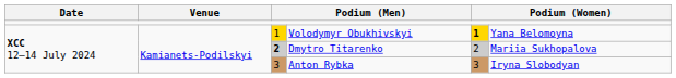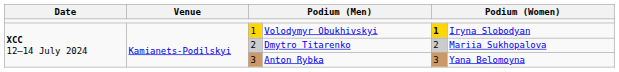 <table class="wikitable" width=70%>
 <tr>
 <th>Date</th>
 <th width=20%>Venue</th>
 <th colspan=2 width=30%>Podium (Men)</th>
 <th colspan=2 width=30%>Podium (Women)</th>
 </tr>
 <tr>
 <td colspan=6></td>
 </tr>
 <tr>
 <td rowspan=3><strong>XCC</strong> <br> 12–14 July 2024</td>
 <td rowspan=3><br><a href='#'>Kamianets-Podilskyi</a></td>
 <td bgcolor=FFD700>1</td>
 <td><a href='#'>Volodymyr Obukhivskyi</a></td>
 <td bgcolor=FFD700><strong>1</strong></td>
-<td><a href='#'>Yana Belomoyna</a></td>
+<td><a href='#'>Iryna Slobodyan</a></td>
 </tr>
 <tr>
-<td bgcolor=CCCCCC><strong>2</strong></td>
+<td bgcolor=CCCCCC>2</td>
 <td><a href='#'>Dmytro Titarenko</a></td>
 <td bgcolor=CCCCCC>2</td>
 <td><a href='#'>Mariia Sukhopalova</a></td>
 </tr>
 <tr>
 <td bgcolor=CC9966>3</td>
 <td><a href='#'>Anton Rybka</a></td>
 <td bgcolor=CC9966>3</td>
-<td><a href='#'>Iryna Slobodyan</a></td>
+<td><a href='#'>Yana Belomoyna</a></td>
 </tr>
 </table>
